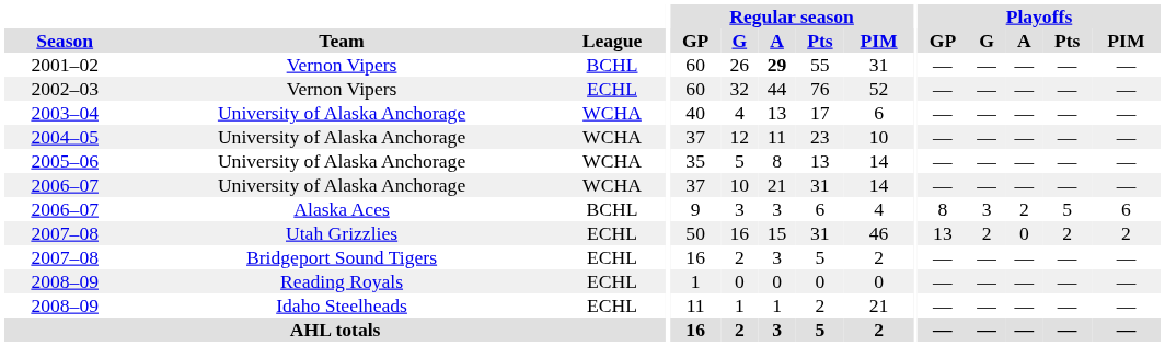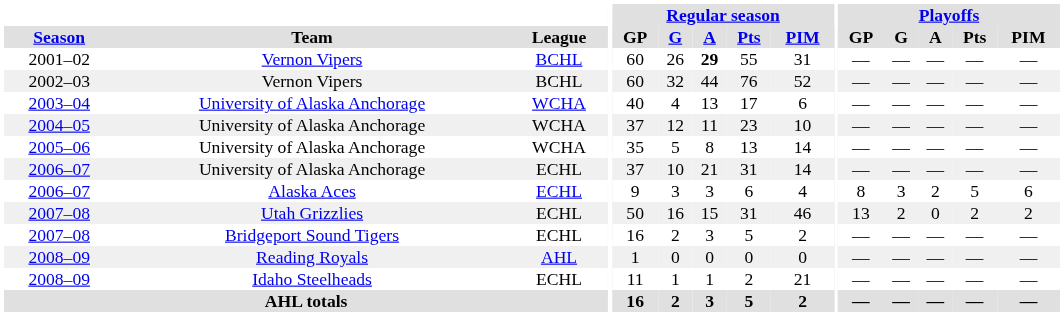 <table border="0" cellpadding="1" cellspacing="0" style="text-align:center; width:60em">
 <tr bgcolor="#e0e0e0">
 <th colspan="3" bgcolor="#ffffff"></th>
 <th rowspan="99" bgcolor="#ffffff"></th>
 <th colspan="5"><a href='#'>Regular season</a></th>
 <th rowspan="99" bgcolor="#ffffff"></th>
 <th colspan="5"><a href='#'>Playoffs</a></th>
 </tr>
 <tr bgcolor="#e0e0e0">
 <th><a href='#'>Season</a></th>
 <th>Team</th>
 <th>League</th>
 <th>GP</th>
 <th><a href='#'>G</a></th>
 <th><a href='#'>A</a></th>
 <th><a href='#'>Pts</a></th>
 <th><a href='#'>PIM</a></th>
 <th>GP</th>
 <th>G</th>
 <th>A</th>
 <th>Pts</th>
 <th>PIM</th>
 </tr>
 <tr ALIGN="center">
 <td ALIGN="center">2001–02</td>
 <td ALIGN="center"><a href='#'>Vernon Vipers</a></td>
 <td ALIGN="center"><a href='#'>BCHL</a></td>
 <td ALIGN="center">60</td>
 <td ALIGN="center">26</td>
 <td ALIGN="center"><strong>29</strong></td>
 <td ALIGN="center">55</td>
 <td ALIGN="center">31</td>
 <td ALIGN="center">—</td>
 <td ALIGN="center">—</td>
 <td ALIGN="center">—</td>
 <td ALIGN="center">—</td>
 <td ALIGN="center">—</td>
 </tr>
 <tr ALIGN="center" bgcolor="#f0f0f0">
 <td ALIGN="center">2002–03</td>
 <td ALIGN="center">Vernon Vipers</td>
-<td ALIGN="center"><a href='#'>ECHL</a></td>
+<td ALIGN="center">BCHL</td>
 <td ALIGN="center">60</td>
 <td ALIGN="center">32</td>
 <td ALIGN="center">44</td>
 <td ALIGN="center">76</td>
 <td ALIGN="center">52</td>
 <td ALIGN="center">—</td>
 <td ALIGN="center">—</td>
 <td ALIGN="center">—</td>
 <td ALIGN="center">—</td>
 <td ALIGN="center">—</td>
 </tr>
 <tr ALIGN="center">
 <td ALIGN="center"><a href='#'>2003–04</a></td>
 <td ALIGN="center"><a href='#'>University of Alaska Anchorage</a></td>
 <td ALIGN="center"><a href='#'>WCHA</a></td>
 <td ALIGN="center">40</td>
 <td ALIGN="center">4</td>
 <td ALIGN="center">13</td>
 <td ALIGN="center">17</td>
 <td ALIGN="center">6</td>
 <td ALIGN="center">—</td>
 <td ALIGN="center">—</td>
 <td ALIGN="center">—</td>
 <td ALIGN="center">—</td>
 <td ALIGN="center">—</td>
 </tr>
 <tr ALIGN="center" bgcolor="#f0f0f0">
 <td ALIGN="center"><a href='#'>2004–05</a></td>
 <td ALIGN="center">University of Alaska Anchorage</td>
 <td ALIGN="center">WCHA</td>
 <td ALIGN="center">37</td>
 <td ALIGN="center">12</td>
 <td ALIGN="center">11</td>
 <td ALIGN="center">23</td>
 <td ALIGN="center">10</td>
 <td ALIGN="center">—</td>
 <td ALIGN="center">—</td>
 <td ALIGN="center">—</td>
 <td ALIGN="center">—</td>
 <td ALIGN="center">—</td>
 </tr>
 <tr ALIGN="center">
 <td ALIGN="center"><a href='#'>2005–06</a></td>
 <td ALIGN="center">University of Alaska Anchorage</td>
 <td ALIGN="center">WCHA</td>
 <td ALIGN="center">35</td>
 <td ALIGN="center">5</td>
 <td ALIGN="center">8</td>
 <td ALIGN="center">13</td>
 <td ALIGN="center">14</td>
 <td ALIGN="center">—</td>
 <td ALIGN="center">—</td>
 <td ALIGN="center">—</td>
 <td ALIGN="center">—</td>
 <td ALIGN="center">—</td>
 </tr>
 <tr ALIGN="center" bgcolor="#f0f0f0">
 <td ALIGN="center"><a href='#'>2006–07</a></td>
 <td ALIGN="center">University of Alaska Anchorage</td>
-<td ALIGN="center">WCHA</td>
+<td ALIGN="center">ECHL</td>
 <td ALIGN="center">37</td>
 <td ALIGN="center">10</td>
 <td ALIGN="center">21</td>
 <td ALIGN="center">31</td>
 <td ALIGN="center">14</td>
 <td ALIGN="center">—</td>
 <td ALIGN="center">—</td>
 <td ALIGN="center">—</td>
 <td ALIGN="center">—</td>
 <td ALIGN="center">—</td>
 </tr>
 <tr ALIGN="center">
 <td ALIGN="center"><a href='#'>2006–07</a></td>
 <td ALIGN="center"><a href='#'>Alaska Aces</a></td>
-<td ALIGN="center">BCHL</td>
+<td ALIGN="center"><a href='#'>ECHL</a></td>
 <td ALIGN="center">9</td>
 <td ALIGN="center">3</td>
 <td ALIGN="center">3</td>
 <td ALIGN="center">6</td>
 <td ALIGN="center">4</td>
 <td ALIGN="center">8</td>
 <td ALIGN="center">3</td>
 <td ALIGN="center">2</td>
 <td ALIGN="center">5</td>
 <td ALIGN="center">6</td>
 </tr>
 <tr ALIGN="center" bgcolor="#f0f0f0">
 <td ALIGN="center"><a href='#'>2007–08</a></td>
 <td ALIGN="center"><a href='#'>Utah Grizzlies</a></td>
 <td ALIGN="center">ECHL</td>
 <td ALIGN="center">50</td>
 <td ALIGN="center">16</td>
 <td ALIGN="center">15</td>
 <td ALIGN="center">31</td>
 <td ALIGN="center">46</td>
 <td ALIGN="center">13</td>
 <td ALIGN="center">2</td>
 <td ALIGN="center">0</td>
 <td ALIGN="center">2</td>
 <td ALIGN="center">2</td>
 </tr>
 <tr ALIGN="center">
 <td ALIGN="center"><a href='#'>2007–08</a></td>
 <td ALIGN="center"><a href='#'>Bridgeport Sound Tigers</a></td>
 <td ALIGN="center">ECHL</td>
 <td ALIGN="center">16</td>
 <td ALIGN="center">2</td>
 <td ALIGN="center">3</td>
 <td ALIGN="center">5</td>
 <td ALIGN="center">2</td>
 <td ALIGN="center">—</td>
 <td ALIGN="center">—</td>
 <td ALIGN="center">—</td>
 <td ALIGN="center">—</td>
 <td ALIGN="center">—</td>
 </tr>
 <tr ALIGN="center" bgcolor="#f0f0f0">
 <td ALIGN="center"><a href='#'>2008–09</a></td>
 <td ALIGN="center"><a href='#'>Reading Royals</a></td>
-<td ALIGN="center">ECHL</td>
+<td ALIGN="center"><a href='#'>AHL</a></td>
 <td ALIGN="center">1</td>
 <td ALIGN="center">0</td>
 <td ALIGN="center">0</td>
 <td ALIGN="center">0</td>
 <td ALIGN="center">0</td>
 <td ALIGN="center">—</td>
 <td ALIGN="center">—</td>
 <td ALIGN="center">—</td>
 <td ALIGN="center">—</td>
 <td ALIGN="center">—</td>
 </tr>
 <tr ALIGN="center">
 <td ALIGN="center"><a href='#'>2008–09</a></td>
 <td ALIGN="center"><a href='#'>Idaho Steelheads</a></td>
 <td ALIGN="center">ECHL</td>
 <td ALIGN="center">11</td>
 <td ALIGN="center">1</td>
 <td ALIGN="center">1</td>
 <td ALIGN="center">2</td>
 <td ALIGN="center">21</td>
 <td ALIGN="center">—</td>
 <td ALIGN="center">—</td>
 <td ALIGN="center">—</td>
 <td ALIGN="center">—</td>
 <td ALIGN="center">—</td>
 </tr>
 <tr bgcolor="#e0e0e0">
 <th colspan="3">AHL totals</th>
 <th>16</th>
 <th>2</th>
 <th>3</th>
 <th>5</th>
 <th>2</th>
 <th>—</th>
 <th>—</th>
 <th>—</th>
 <th>—</th>
 <th>—</th>
 </tr>
 </table>
